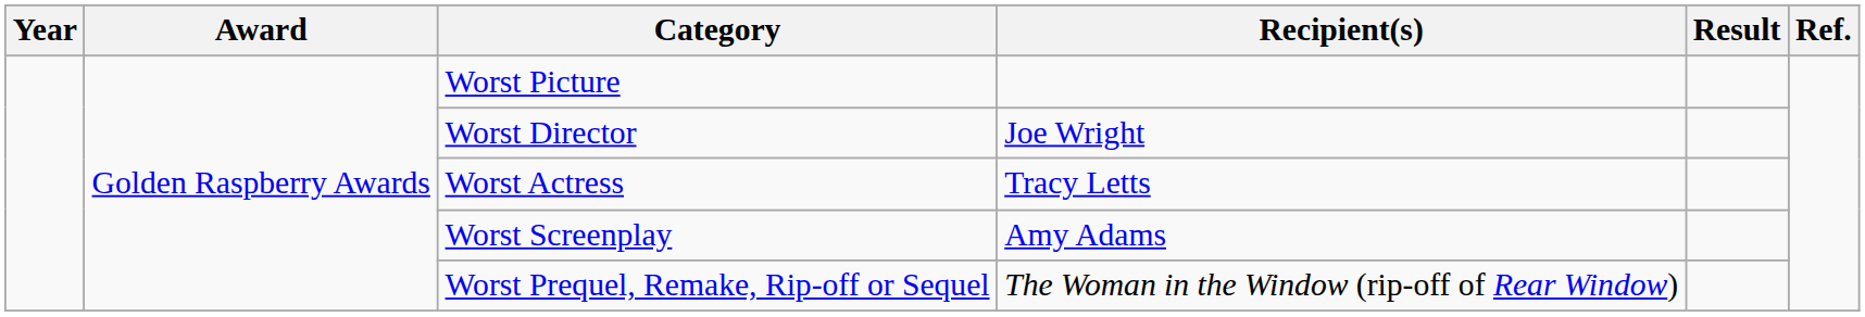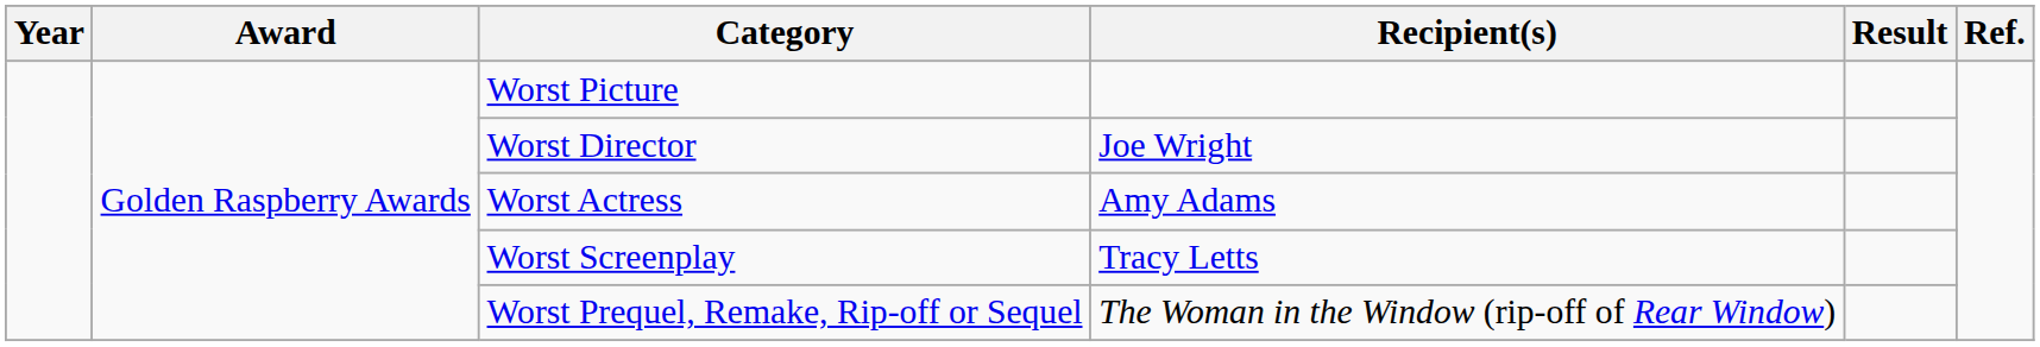 <table class="wikitable sortable">
 <tr>
 <th>Year</th>
 <th>Award</th>
 <th>Category</th>
 <th>Recipient(s)</th>
 <th>Result</th>
 <th>Ref.</th>
 </tr>
 <tr>
 <td rowspan="5"></td>
 <td rowspan="5"><a href='#'>Golden Raspberry Awards</a></td>
 <td><a href='#'>Worst Picture</a></td>
 <td></td>
 <td></td>
 <td rowspan="5" align="center"></td>
 </tr>
 <tr>
 <td><a href='#'>Worst Director</a></td>
 <td><a href='#'>Joe Wright</a></td>
 <td></td>
 </tr>
 <tr>
 <td><a href='#'>Worst Actress</a></td>
-<td><a href='#'>Tracy Letts</a></td>
+<td><a href='#'>Amy Adams</a></td>
 <td></td>
 </tr>
 <tr>
 <td><a href='#'>Worst Screenplay</a></td>
-<td><a href='#'>Amy Adams</a></td>
+<td><a href='#'>Tracy Letts</a></td>
 <td></td>
 </tr>
 <tr>
 <td><a href='#'>Worst Prequel, Remake, Rip-off or Sequel</a></td>
 <td><em>The Woman in the Window</em> (rip-off of <em><a href='#'>Rear Window</a></em>)</td>
 <td></td>
 </tr>
 </table>
